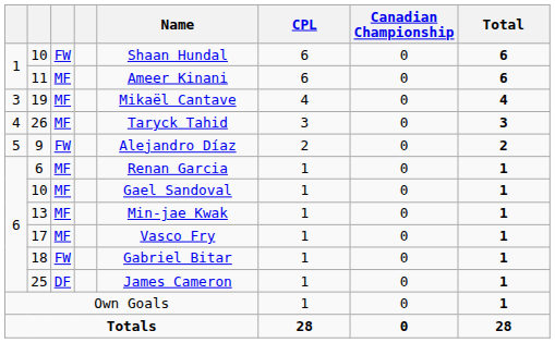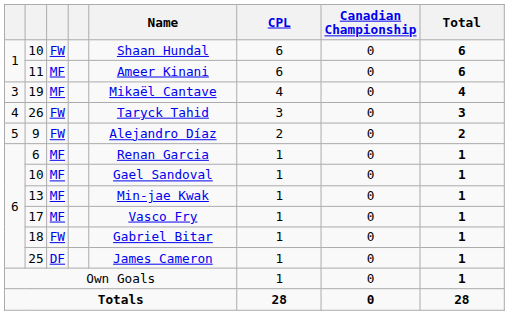 <table class="wikitable" style="text-align:center">
 <tr>
 <th width=15></th>
 <th width=15></th>
 <th width=15></th>
 <th width=15></th>
 <th width=145>Name</th>
 <th width=80><strong><a href='#'>CPL</a></strong></th>
 <th width=80><strong><a href='#'>Canadian Championship</a></strong></th>
 <th width=80>Total</th>
 </tr>
 <tr>
 <td rowspan=2>1</td>
 <td align=center>10</td>
 <td><a href='#'>FW</a></td>
 <td></td>
 <td><a href='#'>Shaan Hundal</a></td>
 <td>6</td>
 <td>0</td>
 <td><strong>6</strong></td>
 </tr>
 <tr>
 <td align=center>11</td>
 <td><a href='#'>MF</a></td>
 <td></td>
 <td><a href='#'>Ameer Kinani</a></td>
 <td>6</td>
 <td>0</td>
 <td><strong>6</strong></td>
 </tr>
 <tr>
 <td>3</td>
 <td align=center>19</td>
 <td><a href='#'>MF</a></td>
 <td></td>
 <td><a href='#'>Mikaël Cantave</a></td>
 <td>4</td>
 <td>0</td>
 <td><strong>4</strong></td>
 </tr>
 <tr>
 <td>4</td>
 <td align=center>26</td>
-<td><a href='#'>MF</a></td>
+<td><a href='#'>FW</a></td>
 <td></td>
 <td><a href='#'>Taryck Tahid</a></td>
 <td>3</td>
 <td>0</td>
 <td><strong>3</strong></td>
 </tr>
 <tr>
 <td>5</td>
 <td align=center>9</td>
 <td><a href='#'>FW</a></td>
 <td></td>
 <td><a href='#'>Alejandro Díaz</a></td>
 <td>2</td>
 <td>0</td>
 <td><strong>2</strong></td>
 </tr>
 <tr>
 <td rowspan=6>6</td>
 <td align=center>6</td>
 <td><a href='#'>MF</a></td>
 <td></td>
 <td><a href='#'>Renan Garcia</a></td>
 <td>1</td>
 <td>0</td>
 <td><strong>1</strong></td>
 </tr>
 <tr>
 <td align=center>10</td>
 <td><a href='#'>MF</a></td>
 <td></td>
 <td><a href='#'>Gael Sandoval</a></td>
 <td>1</td>
 <td>0</td>
 <td><strong>1</strong></td>
 </tr>
 <tr>
 <td align=center>13</td>
 <td><a href='#'>MF</a></td>
 <td></td>
 <td><a href='#'>Min-jae Kwak</a></td>
 <td>1</td>
 <td>0</td>
 <td><strong>1</strong></td>
 </tr>
 <tr>
 <td align=center>17</td>
 <td><a href='#'>MF</a></td>
 <td></td>
 <td><a href='#'>Vasco Fry</a></td>
 <td>1</td>
 <td>0</td>
 <td><strong>1</strong></td>
 </tr>
 <tr>
 <td align=center>18</td>
 <td><a href='#'>FW</a></td>
 <td></td>
 <td><a href='#'>Gabriel Bitar</a></td>
 <td>1</td>
 <td>0</td>
 <td><strong>1</strong></td>
 </tr>
 <tr>
 <td align=center>25</td>
 <td><a href='#'>DF</a></td>
 <td></td>
 <td><a href='#'>James Cameron</a></td>
 <td>1</td>
 <td>0</td>
 <td><strong>1</strong></td>
 </tr>
 <tr>
 <td colspan="5">Own Goals</td>
 <td>1</td>
 <td>0</td>
 <td><strong>1</strong></td>
 </tr>
 <tr>
 <td colspan="5"><strong>Totals</strong></td>
 <td><strong>28</strong></td>
 <td><strong>0</strong></td>
 <td><strong>28</strong></td>
 </tr>
 </table>
